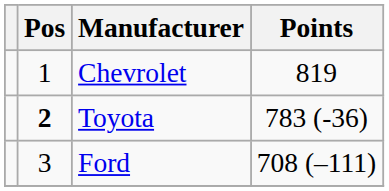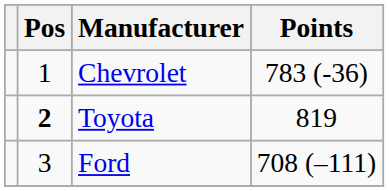 <table class="wikitable" style="font-size: 95%;">
 <tr>
 <th></th>
 <th>Pos</th>
 <th>Manufacturer</th>
 <th>Points</th>
 </tr>
 <tr>
 <td align="left"></td>
 <td style="text-align:center;">1</td>
 <td><a href='#'>Chevrolet</a></td>
-<td style="text-align:center;">819</td>
+<td style="text-align:center;">783 (-36)</td>
 </tr>
 <tr>
 <td align="left"></td>
 <td style="text-align:center;"><strong>2</strong></td>
 <td><a href='#'>Toyota</a></td>
-<td style="text-align:center;">783 (-36)</td>
+<td style="text-align:center;">819</td>
 </tr>
 <tr>
 <td align="left"></td>
 <td style="text-align:center;">3</td>
 <td><a href='#'>Ford</a></td>
 <td style="text-align:center;">708 (–111)</td>
 </tr>
 <tr class="sortbottom">
 </tr>
 </table>
